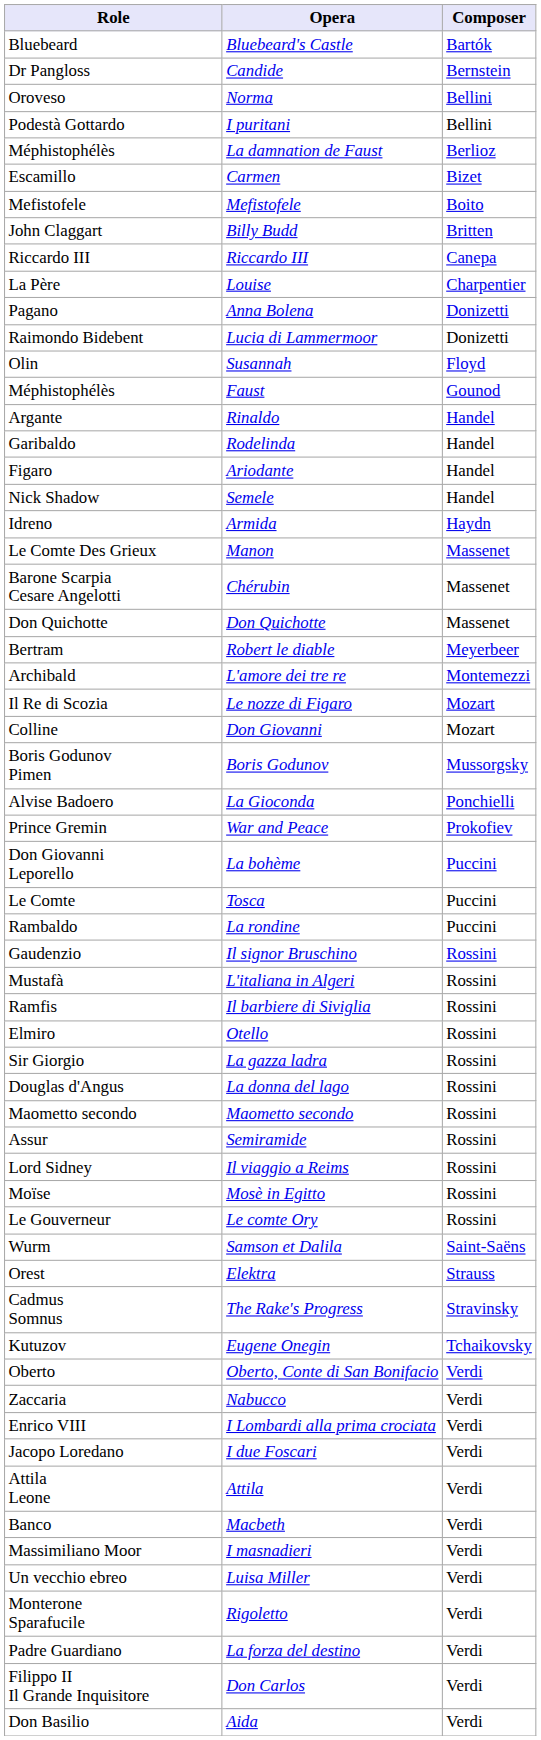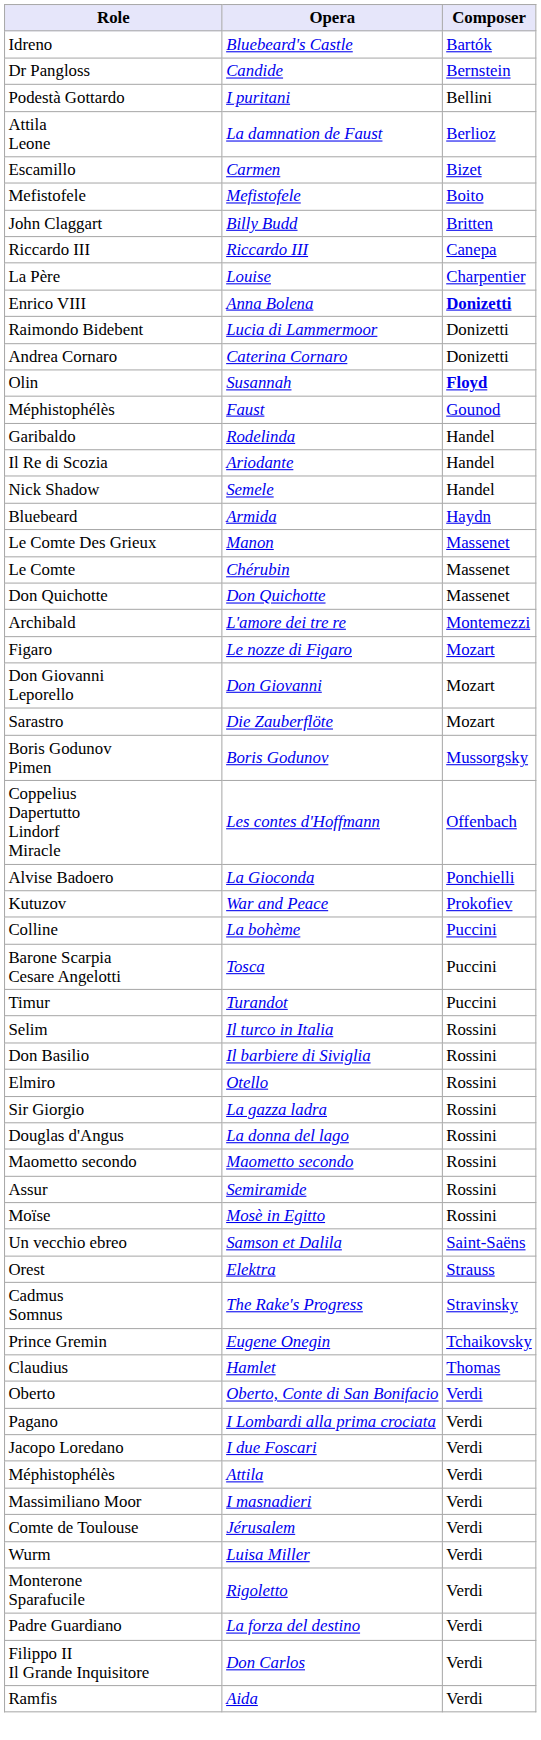 <table class="wikitable"  border="0" style="background:#ffffff" align="top" class="sortable wikitable">
 <tr>
 <th width="200 px" style="background:Lavender; color:Black">Role</th>
 <th style="background:Lavender; color:Black">Opera</th>
 <th width="70 px" style="background:Lavender; color:Black">Composer</th>
 </tr>
 <tr>
-<td>Bluebeard</td>
+<td>Idreno</td>
 <td><em><a href='#'>Bluebeard's Castle</a></em></td>
 <td><a href='#'>Bartók</a></td>
 </tr>
 <tr>
 <td>Dr Pangloss</td>
 <td><em><a href='#'>Candide</a></em></td>
 <td><a href='#'>Bernstein</a></td>
 </tr>
 <tr>
-<td>Oroveso</td>
-<td><em><a href='#'>Norma</a></em></td>
-<td><a href='#'>Bellini</a></td>
-</tr>
-<tr>
 <td>Podestà Gottardo</td>
 <td><em><a href='#'>I puritani</a></em></td>
 <td>Bellini</td>
 </tr>
 <tr>
-<td>Méphistophélès</td>
+<td>Attila<br>Leone</td>
 <td><em><a href='#'>La damnation de Faust</a></em></td>
 <td><a href='#'>Berlioz</a></td>
 </tr>
 <tr>
 <td>Escamillo</td>
 <td><em><a href='#'>Carmen</a></em></td>
 <td><a href='#'>Bizet</a></td>
 </tr>
 <tr>
 <td>Mefistofele</td>
 <td><em><a href='#'>Mefistofele </a></em></td>
 <td><a href='#'>Boito</a></td>
 </tr>
 <tr>
 <td>John Claggart</td>
 <td><em><a href='#'>Billy Budd</a></em></td>
 <td><a href='#'>Britten</a></td>
 </tr>
 <tr>
 <td>Riccardo III</td>
 <td><em><a href='#'>Riccardo III</a></em></td>
 <td><a href='#'>Canepa</a></td>
 </tr>
 <tr>
 <td>La Père</td>
 <td><em><a href='#'>Louise</a></em></td>
 <td><a href='#'>Charpentier</a></td>
 </tr>
 <tr>
-<td>Pagano</td>
+<td>Enrico VIII</td>
 <td><em><a href='#'>Anna Bolena </a></em></td>
-<td><a href='#'>Donizetti</a></td>
+<td><strong><a href='#'>Donizetti</a></strong></td>
 </tr>
 <tr>
 <td>Raimondo Bidebent</td>
 <td><em><a href='#'>Lucia di Lammermoor</a></em></td>
 <td>Donizetti</td>
 </tr>
 <tr>
+<td>Andrea Cornaro</td>
+<td><em><a href='#'>Caterina Cornaro</a></em></td>
+<td>Donizetti</td>
+</tr>
+<tr>
 <td>Olin</td>
 <td><em><a href='#'>Susannah</a></em></td>
-<td><a href='#'>Floyd</a></td>
+<td><strong><a href='#'>Floyd</a></strong></td>
 </tr>
 <tr>
 <td>Méphistophélès</td>
 <td><em><a href='#'>Faust</a></em></td>
 <td><a href='#'>Gounod</a></td>
 </tr>
 <tr>
-<td>Argante</td>
-<td><em><a href='#'>Rinaldo</a></em></td>
-<td><a href='#'>Handel</a></td>
-</tr>
-<tr>
 <td>Garibaldo</td>
 <td><em><a href='#'>Rodelinda</a></em></td>
 <td>Handel</td>
 </tr>
 <tr>
-<td>Figaro</td>
+<td>Il Re di Scozia</td>
 <td><em><a href='#'>Ariodante </a></em></td>
 <td>Handel</td>
 </tr>
 <tr>
 <td>Nick Shadow</td>
 <td><em><a href='#'>Semele</a></em></td>
 <td>Handel</td>
 </tr>
 <tr>
-<td>Idreno</td>
+<td>Bluebeard</td>
 <td><em><a href='#'>Armida</a></em></td>
 <td><a href='#'>Haydn</a></td>
 </tr>
 <tr>
 <td>Le Comte Des Grieux</td>
 <td><em><a href='#'>Manon</a></em></td>
 <td><a href='#'>Massenet</a></td>
 </tr>
 <tr>
-<td>Barone Scarpia<br>Cesare Angelotti</td>
+<td>Le Comte</td>
 <td><em><a href='#'>Chérubin</a></em></td>
 <td>Massenet</td>
 </tr>
 <tr>
 <td>Don Quichotte</td>
 <td><em><a href='#'>Don Quichotte</a></em></td>
 <td>Massenet</td>
 </tr>
 <tr>
-<td>Bertram</td>
-<td><em><a href='#'>Robert le diable</a></em></td>
-<td><a href='#'>Meyerbeer</a></td>
-</tr>
-<tr>
 <td>Archibald</td>
 <td><em><a href='#'>L'amore dei tre re</a></em></td>
 <td><a href='#'>Montemezzi</a></td>
 </tr>
 <tr>
-<td>Il Re di Scozia</td>
+<td>Figaro</td>
 <td><em><a href='#'>Le nozze di Figaro</a></em></td>
 <td><a href='#'>Mozart</a></td>
 </tr>
 <tr>
-<td>Colline</td>
+<td>Don Giovanni<br>Leporello</td>
 <td><em><a href='#'>Don Giovanni</a></em></td>
+<td>Mozart</td>
+</tr>
+<tr>
+<td>Sarastro</td>
+<td><em><a href='#'>Die Zauberflöte</a></em></td>
 <td>Mozart</td>
 </tr>
 <tr>
 <td>Boris Godunov<br>Pimen</td>
 <td><em><a href='#'>Boris Godunov</a></em></td>
 <td><a href='#'>Mussorgsky</a></td>
 </tr>
 <tr>
+<td>Coppelius<br>Dapertutto<br>Lindorf<br>Miracle</td>
+<td><em><a href='#'>Les contes d'Hoffmann</a></em></td>
+<td><a href='#'>Offenbach</a></td>
+</tr>
+<tr>
 <td>Alvise Badoero</td>
 <td><em><a href='#'>La Gioconda</a></em></td>
 <td><a href='#'>Ponchielli</a></td>
 </tr>
 <tr>
-<td>Prince Gremin</td>
+<td>Kutuzov</td>
 <td><em><a href='#'>War and Peace</a></em></td>
 <td><a href='#'>Prokofiev</a></td>
 </tr>
 <tr>
-<td>Don Giovanni<br>Leporello</td>
+<td>Colline</td>
 <td><em><a href='#'>La bohème</a></em></td>
 <td><a href='#'>Puccini</a></td>
 </tr>
 <tr>
-<td>Le Comte</td>
+<td>Barone Scarpia<br>Cesare Angelotti</td>
 <td><em><a href='#'>Tosca</a></em></td>
 <td>Puccini</td>
 </tr>
 <tr>
-<td>Rambaldo</td>
-<td><em><a href='#'>La rondine</a></em></td>
+<td>Timur</td>
+<td><em><a href='#'>Turandot</a></em></td>
 <td>Puccini</td>
 </tr>
 <tr>
-<td>Gaudenzio</td>
-<td><em><a href='#'>Il signor Bruschino</a></em></td>
-<td><a href='#'>Rossini</a></td>
-</tr>
-<tr>
-<td>Mustafà</td>
-<td><em><a href='#'>L'italiana in Algeri</a></em></td>
+<td>Selim</td>
+<td><em><a href='#'>Il turco in Italia</a></em></td>
 <td>Rossini</td>
 </tr>
 <tr>
-<td>Ramfis</td>
+<td>Don Basilio</td>
 <td><em><a href='#'>Il barbiere di Siviglia</a></em></td>
 <td>Rossini</td>
 </tr>
 <tr>
 <td>Elmiro</td>
 <td><em><a href='#'>Otello</a></em></td>
 <td>Rossini</td>
 </tr>
 <tr>
 <td>Sir Giorgio</td>
 <td><em><a href='#'>La gazza ladra</a></em></td>
 <td>Rossini</td>
 </tr>
 <tr>
 <td>Douglas d'Angus</td>
 <td><em><a href='#'>La donna del lago</a></em></td>
 <td>Rossini</td>
 </tr>
 <tr>
 <td>Maometto secondo</td>
 <td><em><a href='#'>Maometto secondo</a></em></td>
 <td>Rossini</td>
 </tr>
 <tr>
 <td>Assur</td>
 <td><em><a href='#'>Semiramide</a></em></td>
 <td>Rossini</td>
 </tr>
 <tr>
-<td>Lord Sidney</td>
-<td><em><a href='#'>Il viaggio a Reims</a></em></td>
-<td>Rossini</td>
-</tr>
-<tr>
 <td>Moïse</td>
 <td><em><a href='#'>Mosè in Egitto</a></em></td>
 <td>Rossini</td>
 </tr>
 <tr>
-<td>Le Gouverneur</td>
-<td><em><a href='#'>Le comte Ory</a></em></td>
-<td>Rossini</td>
-</tr>
-<tr>
-<td>Wurm</td>
+<td>Un vecchio ebreo</td>
 <td><em><a href='#'>Samson et Dalila</a></em></td>
 <td><a href='#'>Saint-Saëns</a></td>
 </tr>
 <tr>
 <td>Orest</td>
 <td><em><a href='#'>Elektra</a></em></td>
 <td><a href='#'>Strauss</a></td>
 </tr>
 <tr>
 <td>Cadmus<br>Somnus</td>
 <td><em><a href='#'>The Rake's Progress</a></em></td>
 <td><a href='#'>Stravinsky</a></td>
 </tr>
 <tr>
-<td>Kutuzov</td>
+<td>Prince Gremin</td>
 <td><em><a href='#'>Eugene Onegin</a></em></td>
 <td><a href='#'>Tchaikovsky</a></td>
+</tr>
+<tr>
+<td>Claudius</td>
+<td><em><a href='#'>Hamlet</a></em></td>
+<td><a href='#'>Thomas</a></td>
 </tr>
 <tr>
 <td>Oberto</td>
 <td><em><a href='#'>Oberto, Conte di San Bonifacio</a></em></td>
 <td><a href='#'>Verdi</a></td>
 </tr>
 <tr>
-<td>Zaccaria</td>
-<td><em><a href='#'>Nabucco</a></em></td>
-<td>Verdi</td>
-</tr>
-<tr>
-<td>Enrico VIII</td>
+<td>Pagano</td>
 <td><em><a href='#'>I Lombardi alla prima crociata</a></em></td>
 <td>Verdi</td>
 </tr>
 <tr>
 <td>Jacopo Loredano</td>
 <td><em><a href='#'>I due Foscari</a></em></td>
 <td>Verdi</td>
 </tr>
 <tr>
-<td>Attila<br>Leone</td>
+<td>Méphistophélès</td>
 <td><em><a href='#'>Attila</a></em></td>
-<td>Verdi</td>
-</tr>
-<tr>
-<td>Banco</td>
-<td><em><a href='#'>Macbeth</a></em></td>
 <td>Verdi</td>
 </tr>
 <tr>
 <td>Massimiliano Moor</td>
 <td><em><a href='#'>I masnadieri</a></em></td>
 <td>Verdi</td>
 </tr>
 <tr>
-<td>Un vecchio ebreo</td>
+<td>Comte de Toulouse</td>
+<td><em><a href='#'>Jérusalem</a></em></td>
+<td>Verdi</td>
+</tr>
+<tr>
+<td>Wurm</td>
 <td><em><a href='#'>Luisa Miller</a></em></td>
 <td>Verdi</td>
 </tr>
 <tr>
 <td>Monterone<br>Sparafucile</td>
 <td><em><a href='#'>Rigoletto</a></em></td>
 <td>Verdi</td>
 </tr>
 <tr>
 <td>Padre Guardiano</td>
 <td><em><a href='#'>La forza del destino</a></em></td>
 <td>Verdi</td>
 </tr>
 <tr>
 <td>Filippo II<br>Il Grande Inquisitore</td>
 <td><em><a href='#'>Don Carlos</a></em></td>
 <td>Verdi</td>
 </tr>
 <tr>
-<td>Don Basilio</td>
+<td>Ramfis</td>
 <td><em><a href='#'>Aida</a></em></td>
 <td>Verdi</td>
 </tr>
 </table>
